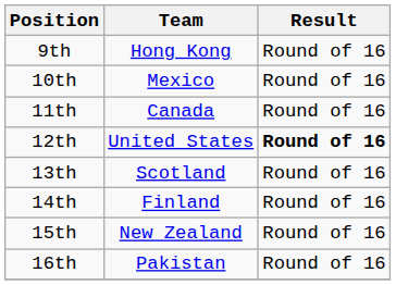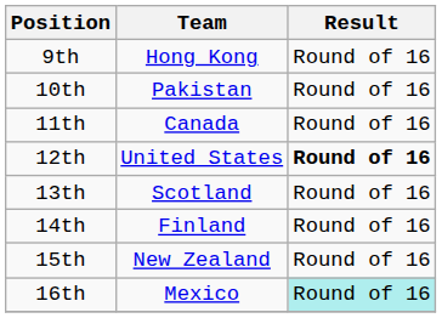 <table class="wikitable" style="text-align: center;">
 <tr>
 <th>Position</th>
 <th>Team</th>
 <th>Result</th>
 </tr>
 <tr>
 <td>9th</td>
 <td> <a href='#'>Hong Kong</a></td>
 <td>Round of 16</td>
 </tr>
 <tr>
 <td>10th</td>
-<td> <a href='#'>Mexico</a></td>
+<td> <a href='#'>Pakistan</a></td>
 <td>Round of 16</td>
 </tr>
 <tr>
 <td>11th</td>
 <td> <a href='#'>Canada</a></td>
 <td>Round of 16</td>
 </tr>
 <tr>
 <td>12th</td>
 <td> <a href='#'>United States</a></td>
 <td><strong>Round of 16</strong></td>
 </tr>
 <tr>
 <td>13th</td>
 <td> <a href='#'>Scotland</a></td>
 <td>Round of 16</td>
 </tr>
 <tr>
 <td>14th</td>
 <td> <a href='#'>Finland</a></td>
 <td>Round of 16</td>
 </tr>
 <tr>
 <td>15th</td>
 <td> <a href='#'>New Zealand</a></td>
 <td>Round of 16</td>
 </tr>
 <tr>
 <td>16th</td>
-<td> <a href='#'>Pakistan</a></td>
-<td>Round of 16</td>
+<td> <a href='#'>Mexico</a></td>
+<td style="background: paleturquoise;">Round of 16</td>
 </tr>
 <tr>
 </tr>
 </table>
